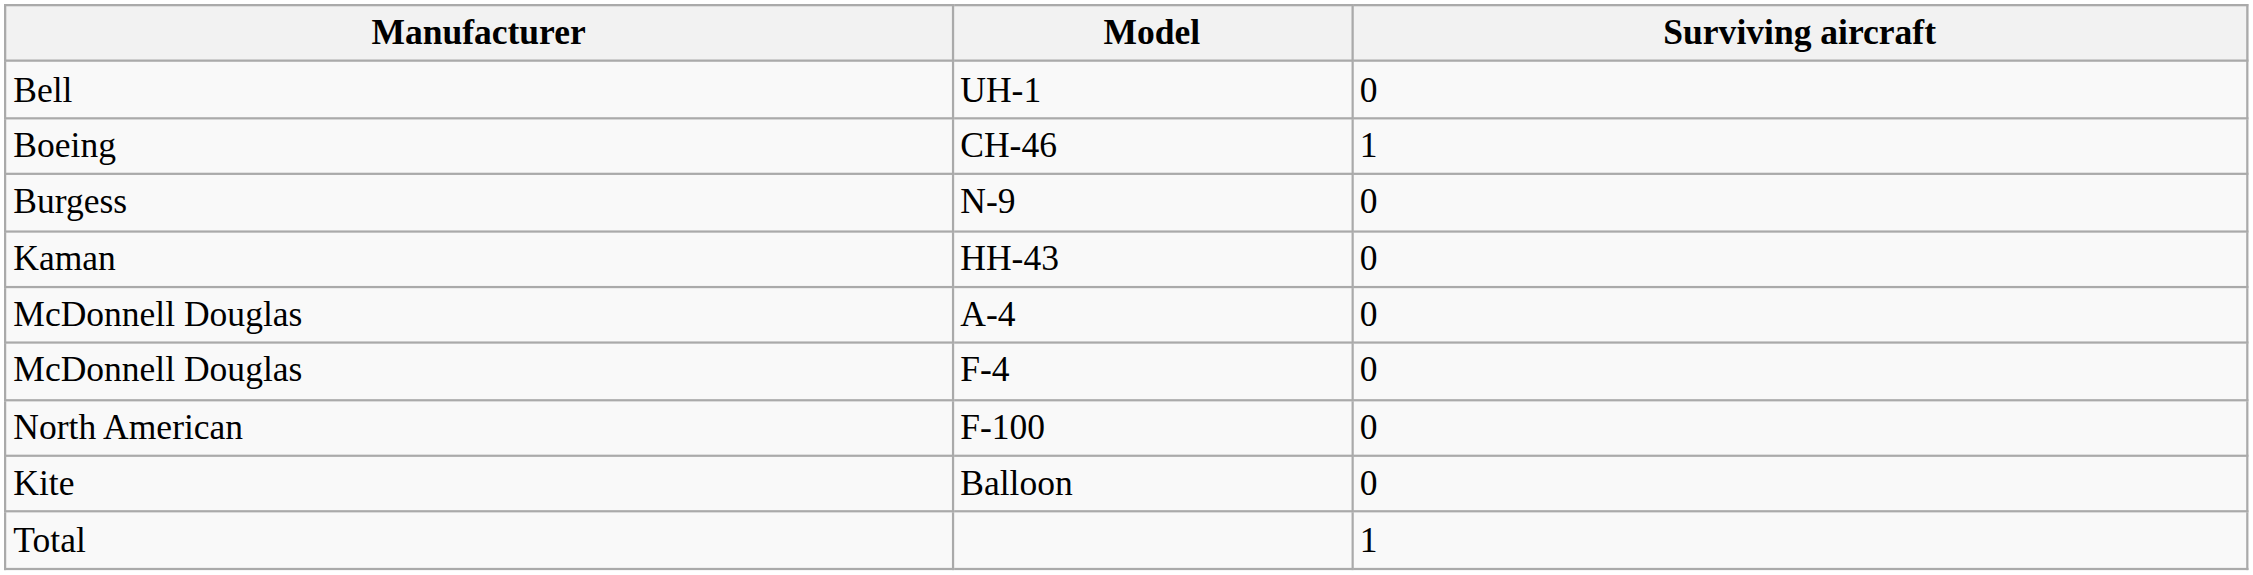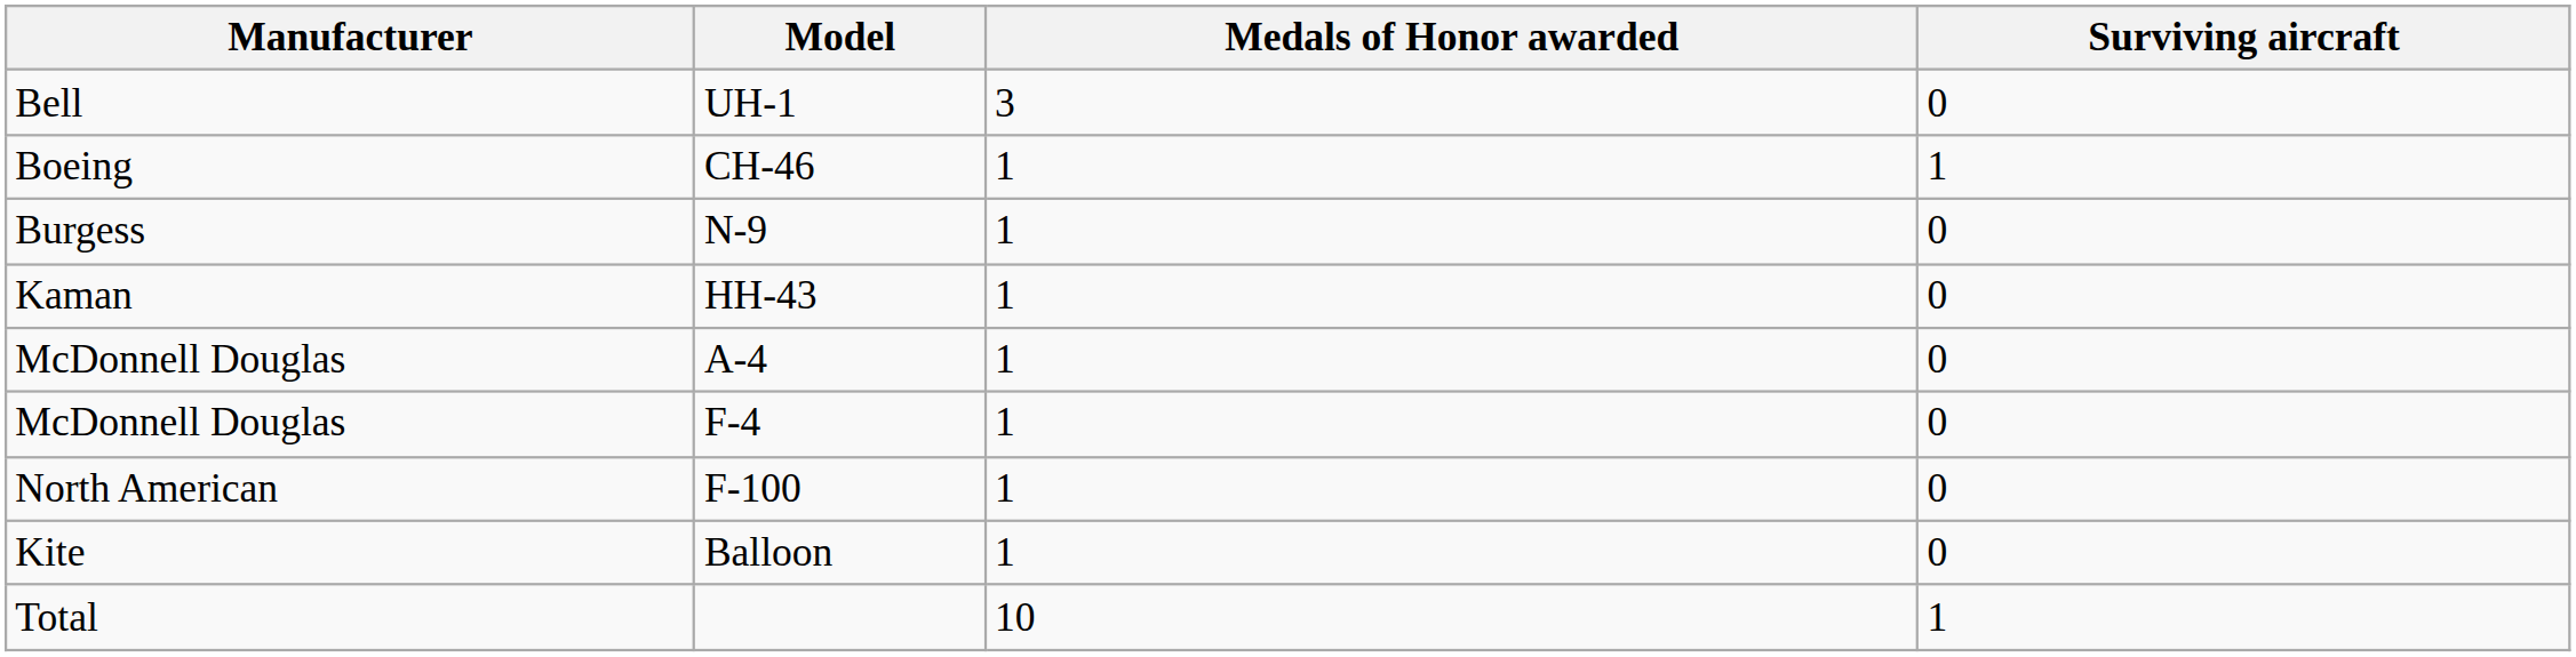 <table class="wikitable" width="80%">
 <tr style="background:#CCCCCC;">
 <th>Manufacturer</th>
 <th>Model</th>
+<th>Medals of Honor awarded</th>
 <th>Surviving aircraft</th>
 </tr>
 <tr>
 <td>Bell</td>
 <td>UH-1</td>
+<td>3</td>
 <td>0</td>
 </tr>
 <tr>
 <td>Boeing</td>
 <td>CH-46</td>
 <td>1</td>
+<td>1</td>
 </tr>
 <tr>
 <td>Burgess</td>
 <td>N-9</td>
+<td>1</td>
 <td>0</td>
 </tr>
 <tr>
 <td>Kaman</td>
 <td>HH-43</td>
+<td>1</td>
 <td>0</td>
 </tr>
 <tr>
 <td>McDonnell Douglas</td>
 <td>A-4</td>
+<td>1</td>
 <td>0</td>
 </tr>
 <tr>
 <td>McDonnell Douglas</td>
 <td>F-4</td>
+<td>1</td>
 <td>0</td>
 </tr>
 <tr>
 <td>North American</td>
 <td>F-100</td>
+<td>1</td>
 <td>0</td>
 </tr>
 <tr>
 <td>Kite</td>
 <td>Balloon</td>
+<td>1</td>
 <td>0</td>
 </tr>
 <tr>
 <td>Total</td>
 <td></td>
+<td>10</td>
 <td>1</td>
 </tr>
 </table>
